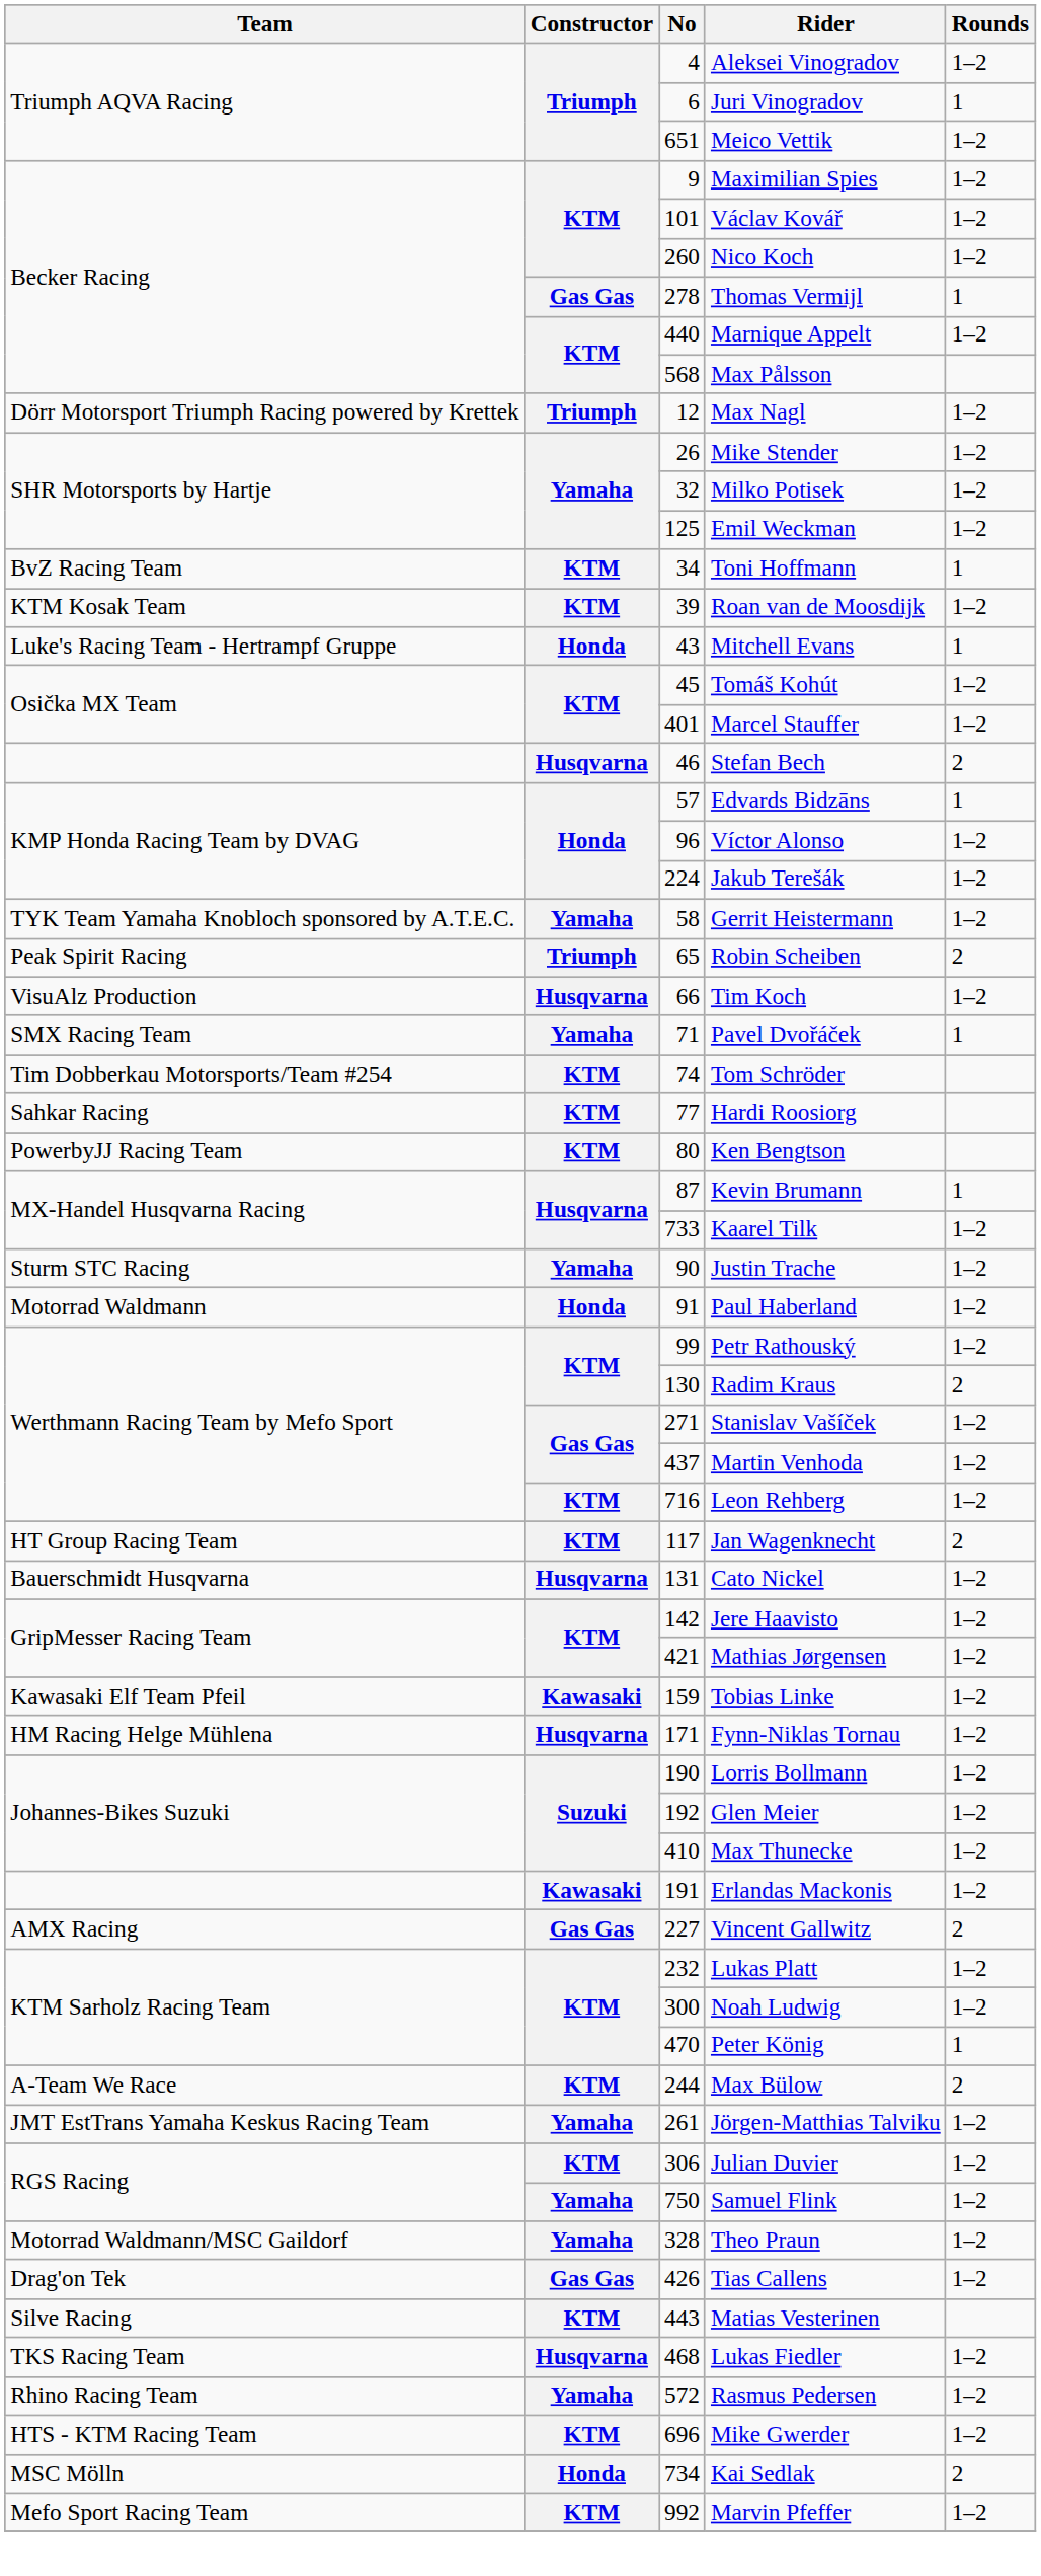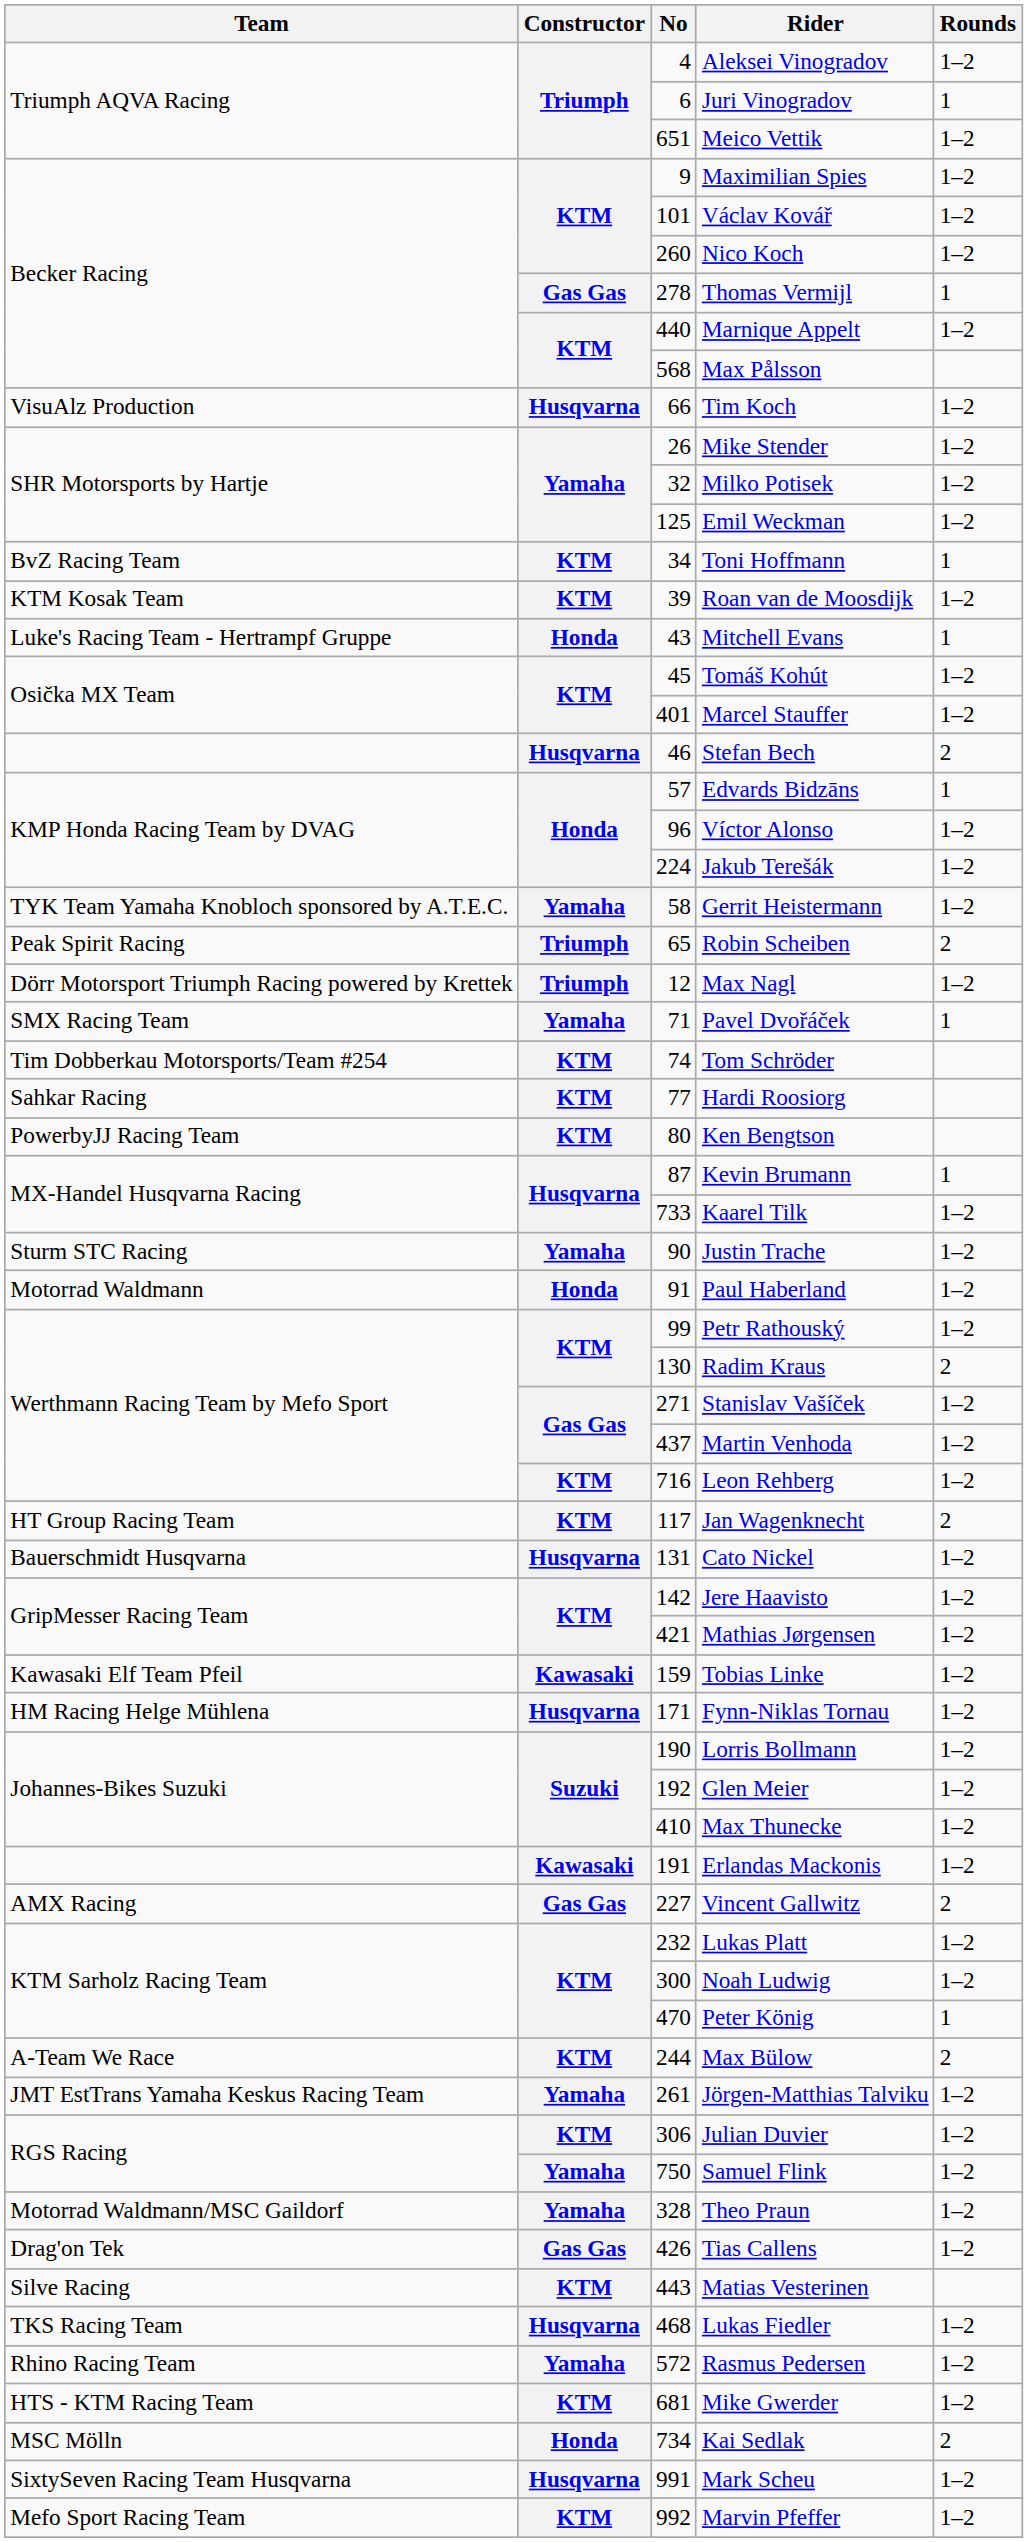 <table class="wikitable" style="font-size: 85%;">
 <tr>
 <th>Team</th>
 <th>Constructor</th>
 <th>No</th>
 <th>Rider</th>
 <th>Rounds</th>
 </tr>
 <tr>
 <td rowspan=3>Triumph AQVA Racing</td>
 <th rowspan=3><a href='#'>Triumph</a></th>
 <td align="right">4</td>
 <td> <a href='#'>Aleksei Vinogradov</a></td>
 <td>1–2</td>
 </tr>
 <tr>
 <td align="right">6</td>
 <td> <a href='#'>Juri Vinogradov</a></td>
 <td>1</td>
 </tr>
 <tr>
 <td align="right">651</td>
 <td> <a href='#'>Meico Vettik</a></td>
 <td>1–2</td>
 </tr>
 <tr>
 <td rowspan=6>Becker Racing</td>
 <th rowspan=3><a href='#'>KTM</a></th>
 <td align="right">9</td>
 <td> <a href='#'>Maximilian Spies</a></td>
 <td>1–2</td>
 </tr>
 <tr>
 <td align="right">101</td>
 <td> <a href='#'>Václav Kovář</a></td>
 <td>1–2</td>
 </tr>
 <tr>
 <td align="right">260</td>
 <td> <a href='#'>Nico Koch</a></td>
 <td>1–2</td>
 </tr>
 <tr>
 <th><a href='#'>Gas Gas</a></th>
 <td align="right">278</td>
 <td> <a href='#'>Thomas Vermijl</a></td>
 <td>1</td>
 </tr>
 <tr>
 <th rowspan=2><a href='#'>KTM</a></th>
 <td align="right">440</td>
 <td> <a href='#'>Marnique Appelt</a></td>
 <td>1–2</td>
 </tr>
 <tr>
 <td align="right">568</td>
 <td> <a href='#'>Max Pålsson</a></td>
 <td></td>
 </tr>
 <tr>
-<td>Dörr Motorsport Triumph Racing powered by Krettek</td>
-<th><a href='#'>Triumph</a></th>
-<td align="right">12</td>
-<td> <a href='#'>Max Nagl</a></td>
+<td>VisuAlz Production</td>
+<th><a href='#'>Husqvarna</a></th>
+<td align="right">66</td>
+<td> <a href='#'>Tim Koch</a></td>
 <td>1–2</td>
 </tr>
 <tr>
 <td rowspan=3>SHR Motorsports by Hartje</td>
 <th rowspan=3><a href='#'>Yamaha</a></th>
 <td align="right">26</td>
 <td> <a href='#'>Mike Stender</a></td>
 <td>1–2</td>
 </tr>
 <tr>
 <td align="right">32</td>
 <td> <a href='#'>Milko Potisek</a></td>
 <td>1–2</td>
 </tr>
 <tr>
 <td align="right">125</td>
 <td> <a href='#'>Emil Weckman</a></td>
 <td>1–2</td>
 </tr>
 <tr>
 <td>BvZ Racing Team</td>
 <th><a href='#'>KTM</a></th>
 <td align="right">34</td>
 <td> <a href='#'>Toni Hoffmann</a></td>
 <td>1</td>
 </tr>
 <tr>
 <td>KTM Kosak Team</td>
 <th><a href='#'>KTM</a></th>
 <td align="right">39</td>
 <td> <a href='#'>Roan van de Moosdijk</a></td>
 <td>1–2</td>
 </tr>
 <tr>
 <td>Luke's Racing Team - Hertrampf Gruppe</td>
 <th><a href='#'>Honda</a></th>
 <td align="right">43</td>
 <td> <a href='#'>Mitchell Evans</a></td>
 <td>1</td>
 </tr>
 <tr>
 <td rowspan=2>Osička MX Team</td>
 <th rowspan=2><a href='#'>KTM</a></th>
 <td align="right">45</td>
 <td> <a href='#'>Tomáš Kohút</a></td>
 <td>1–2</td>
 </tr>
 <tr>
 <td align="right">401</td>
 <td> <a href='#'>Marcel Stauffer</a></td>
 <td>1–2</td>
 </tr>
 <tr>
 <td></td>
 <th><a href='#'>Husqvarna</a></th>
 <td align="right">46</td>
 <td> <a href='#'>Stefan Bech</a></td>
 <td>2</td>
 </tr>
 <tr>
 <td rowspan=3>KMP Honda Racing Team by DVAG</td>
 <th rowspan=3><a href='#'>Honda</a></th>
 <td align="right">57</td>
 <td> <a href='#'>Edvards Bidzāns</a></td>
 <td>1</td>
 </tr>
 <tr>
 <td align="right">96</td>
 <td> <a href='#'>Víctor Alonso</a></td>
 <td>1–2</td>
 </tr>
 <tr>
 <td align="right">224</td>
 <td> <a href='#'>Jakub Terešák</a></td>
 <td>1–2</td>
 </tr>
 <tr>
 <td>TYK Team Yamaha Knobloch sponsored by A.T.E.C.</td>
 <th><a href='#'>Yamaha</a></th>
 <td align="right">58</td>
 <td> <a href='#'>Gerrit Heistermann</a></td>
 <td>1–2</td>
 </tr>
 <tr>
 <td>Peak Spirit Racing</td>
 <th><a href='#'>Triumph</a></th>
 <td align="right">65</td>
 <td> <a href='#'>Robin Scheiben</a></td>
 <td>2</td>
 </tr>
 <tr>
-<td>VisuAlz Production</td>
-<th><a href='#'>Husqvarna</a></th>
-<td align="right">66</td>
-<td> <a href='#'>Tim Koch</a></td>
+<td>Dörr Motorsport Triumph Racing powered by Krettek</td>
+<th><a href='#'>Triumph</a></th>
+<td align="right">12</td>
+<td> <a href='#'>Max Nagl</a></td>
 <td>1–2</td>
 </tr>
 <tr>
 <td>SMX Racing Team</td>
 <th><a href='#'>Yamaha</a></th>
 <td align="right">71</td>
 <td> <a href='#'>Pavel Dvořáček</a></td>
 <td>1</td>
 </tr>
 <tr>
 <td>Tim Dobberkau Motorsports/Team #254</td>
 <th><a href='#'>KTM</a></th>
 <td align="right">74</td>
 <td> <a href='#'>Tom Schröder</a></td>
 <td></td>
 </tr>
 <tr>
 <td>Sahkar Racing</td>
 <th><a href='#'>KTM</a></th>
 <td align="right">77</td>
 <td> <a href='#'>Hardi Roosiorg</a></td>
 <td></td>
 </tr>
 <tr>
 <td>PowerbyJJ Racing Team</td>
 <th><a href='#'>KTM</a></th>
 <td align="right">80</td>
 <td> <a href='#'>Ken Bengtson</a></td>
 <td></td>
 </tr>
 <tr>
 <td rowspan=2>MX-Handel Husqvarna Racing</td>
 <th rowspan=2><a href='#'>Husqvarna</a></th>
 <td align="right">87</td>
 <td> <a href='#'>Kevin Brumann</a></td>
 <td>1</td>
 </tr>
 <tr>
 <td align="right">733</td>
 <td> <a href='#'>Kaarel Tilk</a></td>
 <td>1–2</td>
 </tr>
 <tr>
 <td>Sturm STC Racing</td>
 <th><a href='#'>Yamaha</a></th>
 <td align="right">90</td>
 <td> <a href='#'>Justin Trache</a></td>
 <td>1–2</td>
 </tr>
 <tr>
 <td>Motorrad Waldmann</td>
 <th><a href='#'>Honda</a></th>
 <td align="right">91</td>
 <td> <a href='#'>Paul Haberland</a></td>
 <td>1–2</td>
 </tr>
 <tr>
 <td rowspan=5>Werthmann Racing Team by Mefo Sport</td>
 <th rowspan=2><a href='#'>KTM</a></th>
 <td align="right">99</td>
 <td> <a href='#'>Petr Rathouský</a></td>
 <td>1–2</td>
 </tr>
 <tr>
 <td align="right">130</td>
 <td> <a href='#'>Radim Kraus</a></td>
 <td>2</td>
 </tr>
 <tr>
 <th rowspan=2><a href='#'>Gas Gas</a></th>
 <td align="right">271</td>
 <td> <a href='#'>Stanislav Vašíček</a></td>
 <td>1–2</td>
 </tr>
 <tr>
 <td align="right">437</td>
 <td> <a href='#'>Martin Venhoda</a></td>
 <td>1–2</td>
 </tr>
 <tr>
 <th><a href='#'>KTM</a></th>
 <td align="right">716</td>
 <td> <a href='#'>Leon Rehberg</a></td>
 <td>1–2</td>
 </tr>
 <tr>
 <td>HT Group Racing Team</td>
 <th><a href='#'>KTM</a></th>
 <td align="right">117</td>
 <td> <a href='#'>Jan Wagenknecht</a></td>
 <td>2</td>
 </tr>
 <tr>
 <td>Bauerschmidt Husqvarna</td>
 <th><a href='#'>Husqvarna</a></th>
 <td align="right">131</td>
 <td> <a href='#'>Cato Nickel</a></td>
 <td>1–2</td>
 </tr>
 <tr>
 <td rowspan=2>GripMesser Racing Team</td>
 <th rowspan=2><a href='#'>KTM</a></th>
 <td align="right">142</td>
 <td> <a href='#'>Jere Haavisto</a></td>
 <td>1–2</td>
 </tr>
 <tr>
 <td align="right">421</td>
 <td> <a href='#'>Mathias Jørgensen</a></td>
 <td>1–2</td>
 </tr>
 <tr>
 <td>Kawasaki Elf Team Pfeil</td>
 <th><a href='#'>Kawasaki</a></th>
 <td align="right">159</td>
 <td> <a href='#'>Tobias Linke</a></td>
 <td>1–2</td>
 </tr>
 <tr>
 <td>HM Racing Helge Mühlena</td>
 <th><a href='#'>Husqvarna</a></th>
 <td align="right">171</td>
 <td> <a href='#'>Fynn-Niklas Tornau</a></td>
 <td>1–2</td>
 </tr>
 <tr>
 <td rowspan=3>Johannes-Bikes Suzuki</td>
 <th rowspan=3><a href='#'>Suzuki</a></th>
 <td align="right">190</td>
 <td> <a href='#'>Lorris Bollmann</a></td>
 <td>1–2</td>
 </tr>
 <tr>
 <td align="right">192</td>
 <td> <a href='#'>Glen Meier</a></td>
 <td>1–2</td>
 </tr>
 <tr>
 <td align="right">410</td>
 <td> <a href='#'>Max Thunecke</a></td>
 <td>1–2</td>
 </tr>
 <tr>
 <td></td>
 <th><a href='#'>Kawasaki</a></th>
 <td align="right">191</td>
 <td> <a href='#'>Erlandas Mackonis</a></td>
 <td>1–2</td>
 </tr>
 <tr>
 <td>AMX Racing</td>
 <th><a href='#'>Gas Gas</a></th>
 <td align="right">227</td>
 <td> <a href='#'>Vincent Gallwitz</a></td>
 <td>2</td>
 </tr>
 <tr>
 <td rowspan=3>KTM Sarholz Racing Team</td>
 <th rowspan=3><a href='#'>KTM</a></th>
 <td align="right">232</td>
 <td> <a href='#'>Lukas Platt</a></td>
 <td>1–2</td>
 </tr>
 <tr>
 <td align="right">300</td>
 <td> <a href='#'>Noah Ludwig</a></td>
 <td>1–2</td>
 </tr>
 <tr>
 <td align="right">470</td>
 <td> <a href='#'>Peter König</a></td>
 <td>1</td>
 </tr>
 <tr>
 <td>A-Team We Race</td>
 <th><a href='#'>KTM</a></th>
 <td align="right">244</td>
 <td> <a href='#'>Max Bülow</a></td>
 <td>2</td>
 </tr>
 <tr>
 <td>JMT EstTrans Yamaha Keskus Racing Team</td>
 <th><a href='#'>Yamaha</a></th>
 <td align="right">261</td>
 <td> <a href='#'>Jörgen-Matthias Talviku</a></td>
 <td>1–2</td>
 </tr>
 <tr>
 <td rowspan=2>RGS Racing</td>
 <th><a href='#'>KTM</a></th>
 <td align="right">306</td>
 <td> <a href='#'>Julian Duvier</a></td>
 <td>1–2</td>
 </tr>
 <tr>
 <th><a href='#'>Yamaha</a></th>
 <td align="right">750</td>
 <td> <a href='#'>Samuel Flink</a></td>
 <td>1–2</td>
 </tr>
 <tr>
 <td>Motorrad Waldmann/MSC Gaildorf</td>
 <th><a href='#'>Yamaha</a></th>
 <td align="right">328</td>
 <td> <a href='#'>Theo Praun</a></td>
 <td>1–2</td>
 </tr>
 <tr>
 <td>Drag'on Tek</td>
 <th><a href='#'>Gas Gas</a></th>
 <td align="right">426</td>
 <td> <a href='#'>Tias Callens</a></td>
 <td>1–2</td>
 </tr>
 <tr>
 <td>Silve Racing</td>
 <th><a href='#'>KTM</a></th>
 <td align="right">443</td>
 <td> <a href='#'>Matias Vesterinen</a></td>
 <td></td>
 </tr>
 <tr>
 <td>TKS Racing Team</td>
 <th><a href='#'>Husqvarna</a></th>
 <td align="right">468</td>
 <td> <a href='#'>Lukas Fiedler</a></td>
 <td>1–2</td>
 </tr>
 <tr>
 <td>Rhino Racing Team</td>
 <th><a href='#'>Yamaha</a></th>
 <td align="right">572</td>
 <td> <a href='#'>Rasmus Pedersen</a></td>
 <td>1–2</td>
 </tr>
 <tr>
 <td>HTS - KTM Racing Team</td>
 <th><a href='#'>KTM</a></th>
-<td align="right">696</td>
+<td align="right">681</td>
 <td> <a href='#'>Mike Gwerder</a></td>
 <td>1–2</td>
 </tr>
 <tr>
 <td>MSC Mölln</td>
 <th><a href='#'>Honda</a></th>
 <td align="right">734</td>
 <td> <a href='#'>Kai Sedlak</a></td>
 <td>2</td>
 </tr>
 <tr>
+<td>SixtySeven Racing Team Husqvarna</td>
+<th><a href='#'>Husqvarna</a></th>
+<td align="right">991</td>
+<td> <a href='#'>Mark Scheu</a></td>
+<td>1–2</td>
+</tr>
+<tr>
 <td>Mefo Sport Racing Team</td>
 <th><a href='#'>KTM</a></th>
 <td align="right">992</td>
 <td> <a href='#'>Marvin Pfeffer</a></td>
 <td>1–2</td>
 </tr>
 <tr>
 </tr>
 </table>
